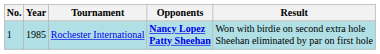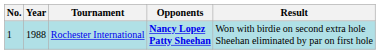 <table class="wikitable" style="font-size:95%;">
 <tr>
 <th>No.</th>
 <th>Year</th>
 <th>Tournament</th>
 <th>Opponents</th>
 <th>Result</th>
 </tr>
 <tr style="background:#B0E0E6;">
 <td>1</td>
-<td>1985</td>
+<td>1988</td>
 <td><a href='#'>Rochester International</a></td>
 <td><strong> <a href='#'>Nancy Lopez</a><br> <a href='#'>Patty Sheehan</a></strong></td>
 <td>Won with birdie on second extra hole<br>Sheehan eliminated by par on first hole</td>
 </tr>
 </table>
